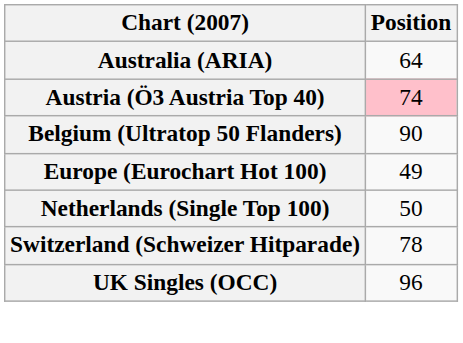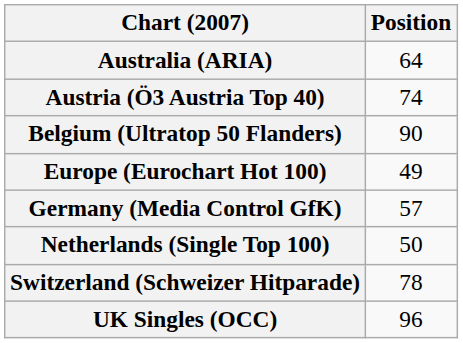 <table class="wikitable sortable plainrowheaders" style="text-align:center">
 <tr>
 <th scope="col">Chart (2007)</th>
 <th scope="col">Position</th>
 </tr>
 <tr>
 <th scope="row">Australia (ARIA)</th>
 <td>64</td>
 </tr>
 <tr>
 <th scope="row">Austria (Ö3 Austria Top 40)</th>
-<td style="background: pink;">74</td>
+<td>74</td>
 </tr>
 <tr>
 <th scope="row">Belgium (Ultratop 50 Flanders)</th>
 <td>90</td>
 </tr>
 <tr>
 <th scope="row">Europe (Eurochart Hot 100)</th>
 <td>49</td>
+</tr>
+<tr>
+<th scope="row">Germany (Media Control GfK)</th>
+<td>57</td>
 </tr>
 <tr>
 <th scope="row">Netherlands (Single Top 100)</th>
 <td>50</td>
 </tr>
 <tr>
 <th scope="row">Switzerland (Schweizer Hitparade)</th>
 <td>78</td>
 </tr>
 <tr>
 <th scope="row">UK Singles (OCC)</th>
 <td>96</td>
 </tr>
 </table>
